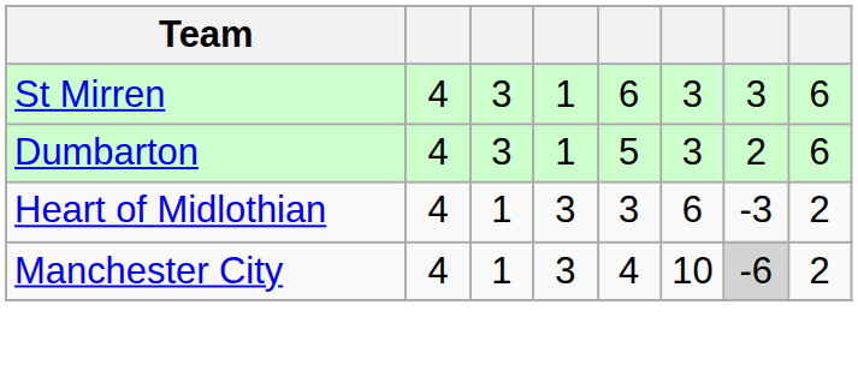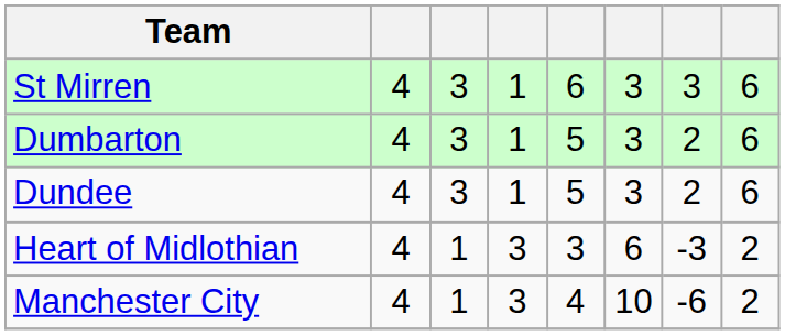 <table class="wikitable" style="text-align:center;">
 <tr>
 <th width=165>Team</th>
 <th width=20></th>
 <th width=20></th>
 <th width=20></th>
 <th width=20></th>
 <th width=20></th>
 <th width=20></th>
 <th width=20></th>
 </tr>
 <tr style="background:#cfc;">
 <td align="left"><a href='#'>St Mirren</a></td>
 <td>4</td>
 <td>3</td>
 <td>1</td>
 <td>6</td>
 <td>3</td>
 <td>3</td>
 <td>6</td>
 </tr>
 <tr style="background:#cfc;">
 <td align="left"><a href='#'>Dumbarton</a></td>
 <td>4</td>
 <td>3</td>
 <td>1</td>
 <td>5</td>
 <td>3</td>
 <td>2</td>
 <td>6</td>
 </tr>
 <tr>
+<td align="left"><a href='#'>Dundee</a></td>
+<td>4</td>
+<td>3</td>
+<td>1</td>
+<td>5</td>
+<td>3</td>
+<td>2</td>
+<td>6</td>
+</tr>
+<tr>
 <td align="left"><a href='#'>Heart of Midlothian</a></td>
 <td>4</td>
 <td>1</td>
 <td>3</td>
 <td>3</td>
 <td>6</td>
 <td>-3</td>
 <td>2</td>
 </tr>
 <tr>
 <td align="left"><a href='#'>Manchester City</a></td>
 <td>4</td>
 <td>1</td>
 <td>3</td>
 <td>4</td>
 <td>10</td>
-<td style="background: lightgrey;">-6</td>
+<td>-6</td>
 <td>2</td>
 </tr>
 <tr>
 </tr>
 </table>
